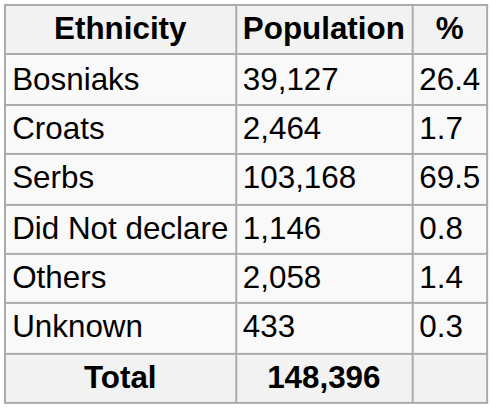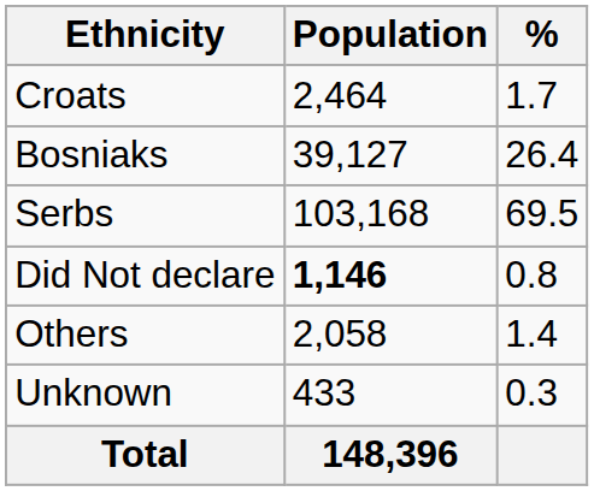 <table class="wikitable">
 <tr>
 <th>Ethnicity</th>
 <th>Population</th>
 <th>%</th>
 </tr>
 <tr>
+<td>Croats</td>
+<td>2,464</td>
+<td>1.7</td>
+</tr>
+<tr>
 <td>Bosniaks</td>
 <td>39,127</td>
 <td>26.4</td>
-</tr>
-<tr>
-<td>Croats</td>
-<td>2,464</td>
-<td>1.7</td>
 </tr>
 <tr>
 <td>Serbs</td>
 <td>103,168</td>
 <td>69.5</td>
 </tr>
 <tr>
 <td>Did Not declare</td>
-<td>1,146</td>
+<td><strong>1,146</strong></td>
 <td>0.8</td>
 </tr>
 <tr>
 <td>Others</td>
 <td>2,058</td>
 <td>1.4</td>
 </tr>
 <tr>
 <td>Unknown</td>
 <td>433</td>
 <td>0.3</td>
 </tr>
 <tr>
 <th>Total</th>
 <th>148,396</th>
 <th></th>
 </tr>
 </table>
